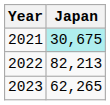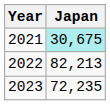 <table class="wikitable">
 <tr>
 <th>Year</th>
 <th>Japan</th>
 </tr>
 <tr>
 <td>2021</td>
 <td style="background: paleturquoise;">30,675</td>
 </tr>
 <tr>
 <td>2022</td>
 <td>82,213</td>
 </tr>
 <tr>
 <td>2023</td>
-<td>62,265</td>
+<td>72,235</td>
 </tr>
 </table>
